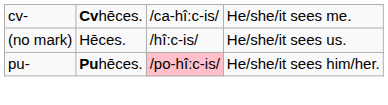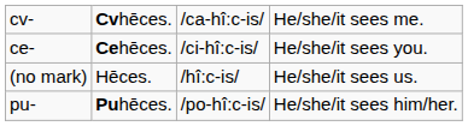 <table class="wikitable">
 <tr>
 <td>cv-</td>
 <td><strong>Cv</strong>hēces.</td>
 <td>/ca-hî:c-is/</td>
 <td>He/she/it sees me.</td>
+</tr>
+<tr>
+<td>ce-</td>
+<td><strong>Ce</strong>hēces.</td>
+<td>/ci-hî:c-is/</td>
+<td>He/she/it sees you.</td>
 </tr>
 <tr>
 <td>(no mark)</td>
 <td>Hēces.</td>
 <td>/hî:c-is/</td>
 <td>He/she/it sees us.</td>
 </tr>
 <tr>
 <td>pu-</td>
 <td><strong>Pu</strong>hēces.</td>
-<td style="background: pink;">/po-hî:c-is/</td>
+<td>/po-hî:c-is/</td>
 <td>He/she/it sees him/her.</td>
 </tr>
 </table>
